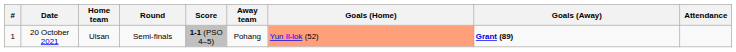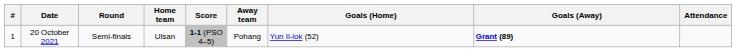 <table class="wikitable" style="width:80%; margin:0 left; font-size: 11px">
 <tr>
 <th width=2%>#</th>
 <th class="unsortable" width=7%>Date</th>
+<th width=8%>Round</th>
 <th width=5%>Home team</th>
-<th width=8%>Round</th>
 <th width=5%>Score</th>
 <th width=5%>Away team</th>
 <th width=25%>Goals (Home)</th>
 <th width=25%>Goals (Away)</th>
 <th width=5%>Attendance</th>
 </tr>
 <tr style="text-align:center;">
 <td>1</td>
 <td>20 October <a href='#'>2021</a></td>
+<td>Semi-finals</td>
 <td>Ulsan</td>
-<td>Semi-finals</td>
 <td bgcolor=#C0C0C0><strong>1-1</strong> (PSO 4–5)</td>
 <td>Pohang</td>
-<td align=left style="background: lightsalmon;"><a href='#'>Yun Il-lok</a> (52)</td>
+<td align=left><a href='#'>Yun Il-lok</a> (52)</td>
 <td align=left><strong><a href='#'>Grant</a> (89)</strong></td>
 <td></td>
 </tr>
 </table>
